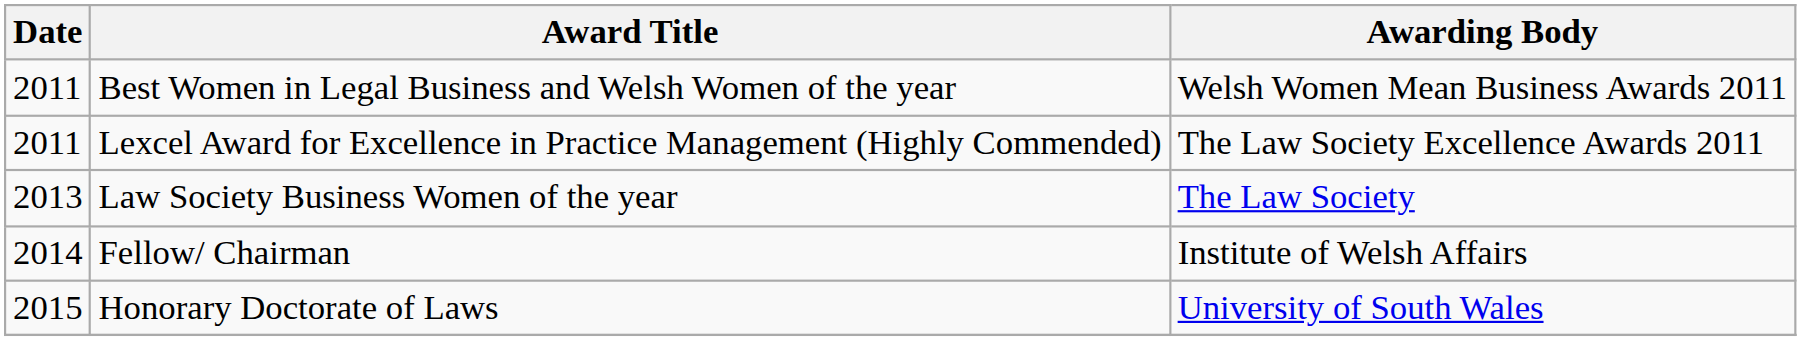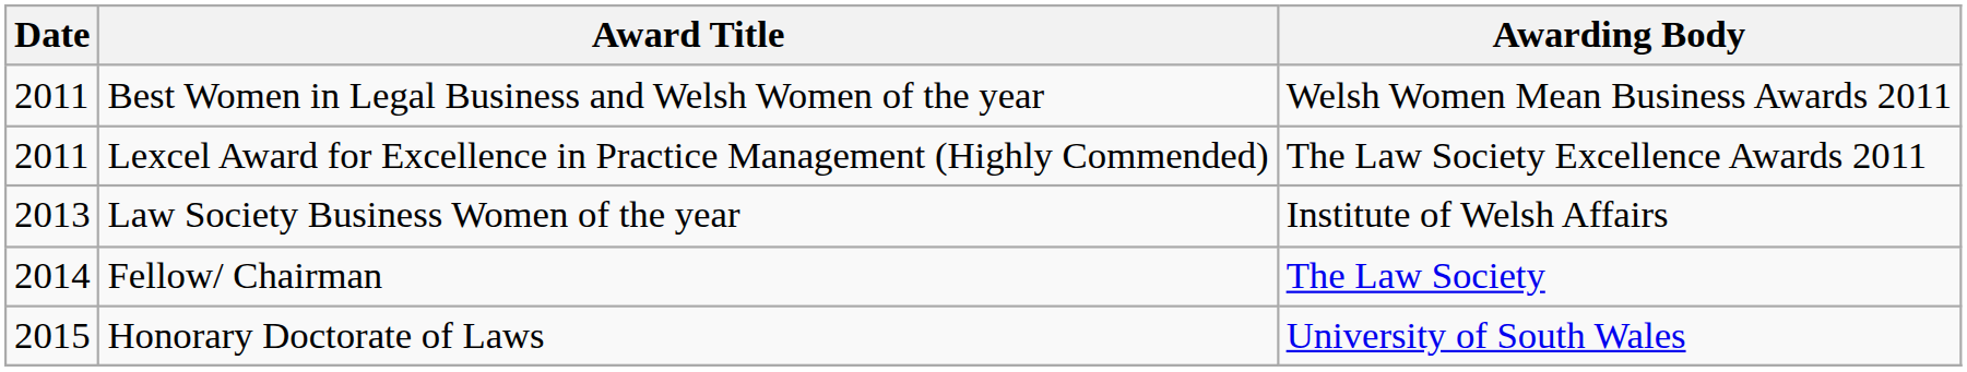 <table class="wikitable">
 <tr>
 <th>Date</th>
 <th>Award Title</th>
 <th>Awarding Body</th>
 </tr>
 <tr>
 <td>2011</td>
 <td>Best Women in Legal Business and Welsh Women of the year</td>
 <td>Welsh Women Mean Business Awards 2011</td>
 </tr>
 <tr>
 <td>2011</td>
 <td>Lexcel Award for Excellence in Practice Management (Highly Commended)</td>
 <td>The Law Society Excellence Awards 2011</td>
 </tr>
 <tr>
 <td>2013</td>
 <td>Law Society Business Women of the year</td>
-<td><a href='#'>The Law Society</a></td>
+<td>Institute of Welsh Affairs</td>
 </tr>
 <tr>
 <td>2014</td>
 <td>Fellow/ Chairman </td>
-<td>Institute of Welsh Affairs</td>
+<td><a href='#'>The Law Society</a></td>
 </tr>
 <tr>
 <td>2015</td>
 <td>Honorary Doctorate of Laws</td>
 <td><a href='#'>University of South Wales</a></td>
 </tr>
 <tr>
 </tr>
 </table>
